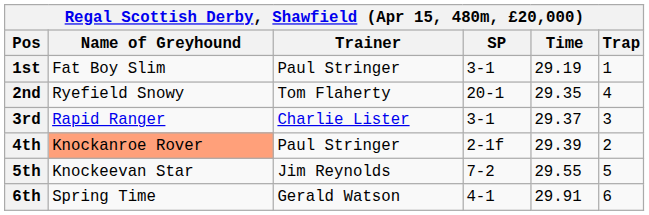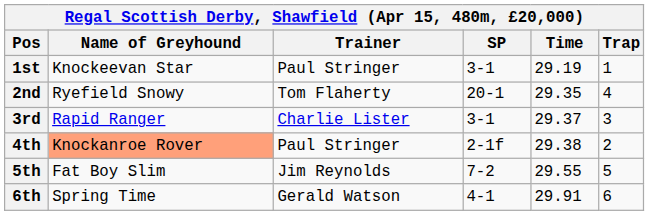 <table class="wikitable">
 <tr>
 <th colspan="6"><a href='#'>Regal Scottish Derby</a>, <a href='#'>Shawfield</a> (Apr 15, 480m, £20,000)</th>
 </tr>
 <tr>
 <th width=30>Pos</th>
 <th width=180>Name of Greyhound</th>
 <th width=150>Trainer</th>
 <th width=50>SP</th>
 <th width=50>Time</th>
 <th width=30>Trap</th>
 </tr>
 <tr>
 <th>1st</th>
-<td>Fat Boy Slim</td>
+<td>Knockeevan Star</td>
 <td>Paul Stringer</td>
 <td>3-1</td>
 <td>29.19</td>
 <td>1</td>
 </tr>
 <tr>
 <th>2nd</th>
 <td>Ryefield Snowy</td>
 <td>Tom Flaherty</td>
 <td>20-1</td>
 <td>29.35</td>
 <td>4</td>
 </tr>
 <tr>
 <th>3rd</th>
 <td><a href='#'>Rapid Ranger</a></td>
 <td><a href='#'>Charlie Lister</a></td>
 <td>3-1</td>
 <td>29.37</td>
 <td>3</td>
 </tr>
 <tr>
 <th>4th</th>
 <td style="background: lightsalmon;">Knockanroe Rover</td>
 <td>Paul Stringer</td>
 <td>2-1f</td>
-<td>29.39</td>
+<td>29.38</td>
 <td>2</td>
 </tr>
 <tr>
 <th>5th</th>
-<td>Knockeevan Star</td>
+<td>Fat Boy Slim</td>
 <td>Jim Reynolds</td>
 <td>7-2</td>
 <td>29.55</td>
 <td>5</td>
 </tr>
 <tr>
 <th>6th</th>
 <td>Spring Time</td>
 <td>Gerald Watson</td>
 <td>4-1</td>
 <td>29.91</td>
 <td>6</td>
 </tr>
 </table>
